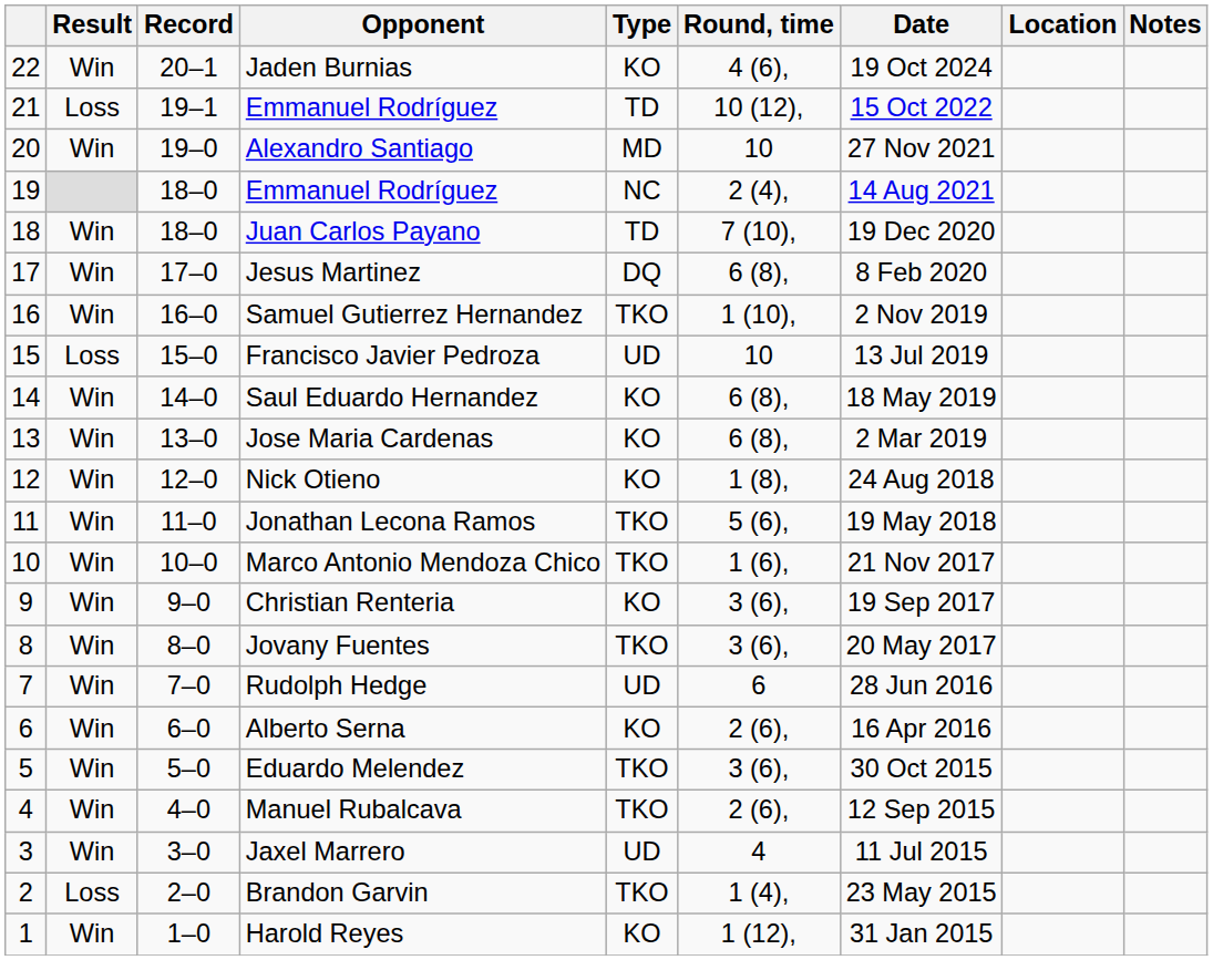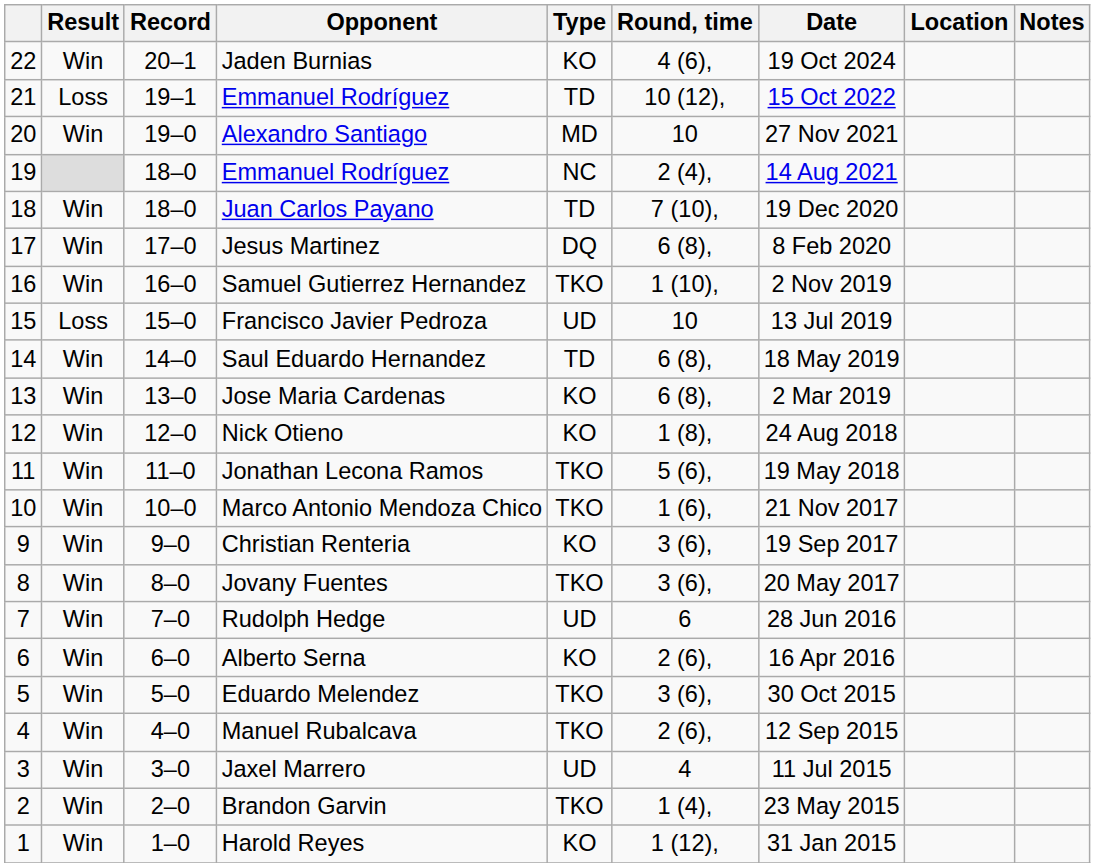 <table class="wikitable" style="text-align:center">
 <tr>
 <th></th>
 <th>Result</th>
 <th>Record</th>
 <th>Opponent</th>
 <th>Type</th>
 <th>Round, time</th>
 <th>Date</th>
 <th>Location</th>
 <th>Notes</th>
 </tr>
 <tr>
 <td>22</td>
 <td>Win</td>
 <td>20–1 </td>
 <td style="text-align:left;">Jaden Burnias</td>
 <td>KO</td>
 <td>4 (6), </td>
 <td>19 Oct 2024</td>
 <td style="text-align:left;"></td>
 <td></td>
 </tr>
 <tr>
 <td>21</td>
 <td>Loss</td>
 <td>19–1 </td>
 <td style="text-align:left;"><a href='#'>Emmanuel Rodríguez</a></td>
 <td>TD</td>
 <td>10 (12), </td>
 <td><a href='#'>15 Oct 2022</a></td>
 <td style="text-align:left;"></td>
 <td align=left></td>
 </tr>
 <tr>
 <td>20</td>
 <td>Win</td>
 <td>19–0 </td>
 <td align=left><a href='#'>Alexandro Santiago</a></td>
 <td>MD</td>
 <td>10</td>
 <td>27 Nov 2021</td>
 <td align=left></td>
 <td></td>
 </tr>
 <tr>
 <td>19</td>
 <td style="background:#DDD"></td>
 <td>18–0 </td>
 <td align=left><a href='#'>Emmanuel Rodríguez</a></td>
 <td>NC</td>
 <td>2 (4), </td>
 <td><a href='#'>14 Aug 2021</a></td>
 <td align=left></td>
 <td align=left></td>
 </tr>
 <tr>
 <td>18</td>
 <td>Win</td>
 <td>18–0</td>
 <td align=left><a href='#'>Juan Carlos Payano</a></td>
 <td>TD</td>
 <td>7 (10), </td>
 <td>19 Dec 2020</td>
 <td align=left></td>
 <td></td>
 </tr>
 <tr>
 <td>17</td>
 <td>Win</td>
 <td>17–0</td>
 <td align=left>Jesus Martinez</td>
 <td>DQ</td>
 <td>6 (8), </td>
 <td>8 Feb 2020</td>
 <td align=left></td>
 <td></td>
 </tr>
 <tr>
 <td>16</td>
 <td>Win</td>
 <td>16–0</td>
 <td align=left>Samuel Gutierrez Hernandez</td>
 <td>TKO</td>
 <td>1 (10), </td>
 <td>2 Nov 2019</td>
 <td align=left></td>
 <td></td>
 </tr>
 <tr>
 <td>15</td>
 <td>Loss</td>
 <td>15–0</td>
 <td align=left>Francisco Javier Pedroza</td>
 <td>UD</td>
 <td>10</td>
 <td>13 Jul 2019</td>
 <td align=left></td>
 <td></td>
 </tr>
 <tr>
 <td>14</td>
 <td>Win</td>
 <td>14–0</td>
 <td align=left>Saul Eduardo Hernandez</td>
-<td>KO</td>
+<td>TD</td>
 <td>6 (8), </td>
 <td>18 May 2019</td>
 <td align=left></td>
 <td></td>
 </tr>
 <tr>
 <td>13</td>
 <td>Win</td>
 <td>13–0</td>
 <td align=left>Jose Maria Cardenas</td>
 <td>KO</td>
 <td>6 (8), </td>
 <td>2 Mar 2019</td>
 <td align=left></td>
 <td></td>
 </tr>
 <tr>
 <td>12</td>
 <td>Win</td>
 <td>12–0</td>
 <td align=left>Nick Otieno</td>
 <td>KO</td>
 <td>1 (8), </td>
 <td>24 Aug 2018</td>
 <td align=left></td>
 <td></td>
 </tr>
 <tr>
 <td>11</td>
 <td>Win</td>
 <td>11–0</td>
 <td align=left>Jonathan Lecona Ramos</td>
 <td>TKO</td>
 <td>5 (6), </td>
 <td>19 May 2018</td>
 <td align=left></td>
 <td></td>
 </tr>
 <tr>
 <td>10</td>
 <td>Win</td>
 <td>10–0</td>
 <td align=left>Marco Antonio Mendoza Chico</td>
 <td>TKO</td>
 <td>1 (6), </td>
 <td>21 Nov 2017</td>
 <td align=left></td>
 <td></td>
 </tr>
 <tr>
 <td>9</td>
 <td>Win</td>
 <td>9–0</td>
 <td align=left>Christian Renteria</td>
 <td>KO</td>
 <td>3 (6), </td>
 <td>19 Sep 2017</td>
 <td align=left></td>
 <td></td>
 </tr>
 <tr>
 <td>8</td>
 <td>Win</td>
 <td>8–0</td>
 <td align=left>Jovany Fuentes</td>
 <td>TKO</td>
 <td>3 (6), </td>
 <td>20 May 2017</td>
 <td align=left></td>
 <td></td>
 </tr>
 <tr>
 <td>7</td>
 <td>Win</td>
 <td>7–0</td>
 <td align=left>Rudolph Hedge</td>
 <td>UD</td>
 <td>6</td>
 <td>28 Jun 2016</td>
 <td align=left></td>
 <td></td>
 </tr>
 <tr>
 <td>6</td>
 <td>Win</td>
 <td>6–0</td>
 <td align=left>Alberto Serna</td>
 <td>KO</td>
 <td>2 (6), </td>
 <td>16 Apr 2016</td>
 <td align=left></td>
 <td></td>
 </tr>
 <tr>
 <td>5</td>
 <td>Win</td>
 <td>5–0</td>
 <td align=left>Eduardo Melendez</td>
 <td>TKO</td>
 <td>3 (6), </td>
 <td>30 Oct 2015</td>
 <td align=left></td>
 <td></td>
 </tr>
 <tr>
 <td>4</td>
 <td>Win</td>
 <td>4–0</td>
 <td align=left>Manuel Rubalcava</td>
 <td>TKO</td>
 <td>2 (6), </td>
 <td>12 Sep 2015</td>
 <td align=left></td>
 <td></td>
 </tr>
 <tr>
 <td>3</td>
 <td>Win</td>
 <td>3–0</td>
 <td align=left>Jaxel Marrero</td>
 <td>UD</td>
 <td>4</td>
 <td>11 Jul 2015</td>
 <td align=left></td>
 <td></td>
 </tr>
 <tr>
 <td>2</td>
-<td>Loss</td>
+<td>Win</td>
 <td>2–0</td>
 <td align=left>Brandon Garvin</td>
 <td>TKO</td>
 <td>1 (4), </td>
 <td>23 May 2015</td>
 <td align=left></td>
 <td></td>
 </tr>
 <tr>
 <td>1</td>
 <td>Win</td>
 <td>1–0</td>
 <td align=left>Harold Reyes</td>
 <td>KO</td>
 <td>1 (12), </td>
 <td>31 Jan 2015</td>
 <td align=left></td>
 <td></td>
 </tr>
 <tr>
 </tr>
 </table>
